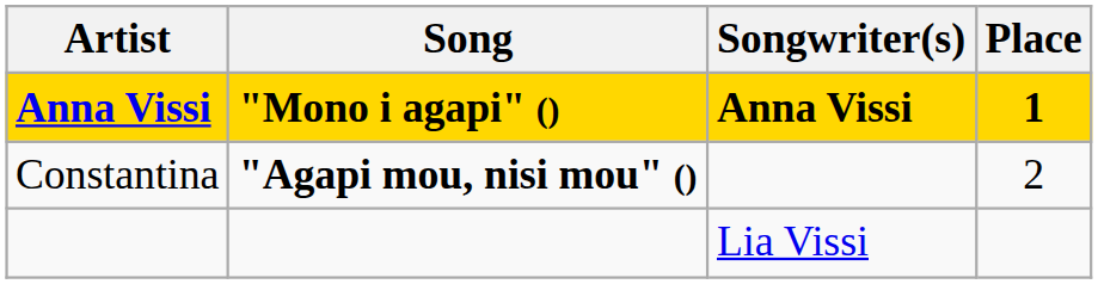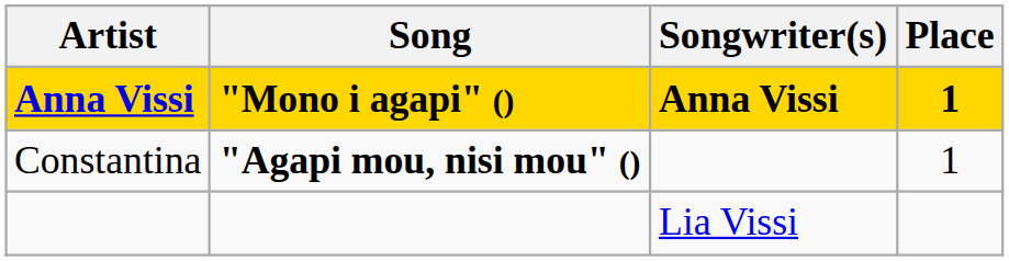 <table class="sortable wikitable" style="margin: 1em auto 1em auto; text-align:center">
 <tr>
 <th>Artist</th>
 <th>Song</th>
 <th>Songwriter(s)</th>
 <th>Place</th>
 </tr>
 <tr style="font-weight:bold; background:gold;">
 <td align="left"><a href='#'>Anna Vissi</a></td>
 <td align="left">"Mono i agapi" <small>()</small></td>
 <td align="left">Anna Vissi</td>
 <td>1</td>
 </tr>
 <tr>
 <td align="left">Constantina</td>
 <td align="left"><strong>"Agapi mou, nisi mou" <small>()</small></strong></td>
 <td></td>
-<td>2</td>
+<td>1</td>
 </tr>
 <tr>
 <td></td>
 <td></td>
 <td align="left"><a href='#'>Lia Vissi</a></td>
 <td></td>
 </tr>
 </table>
